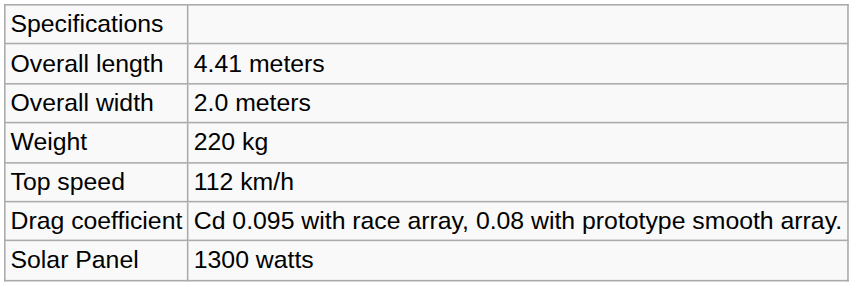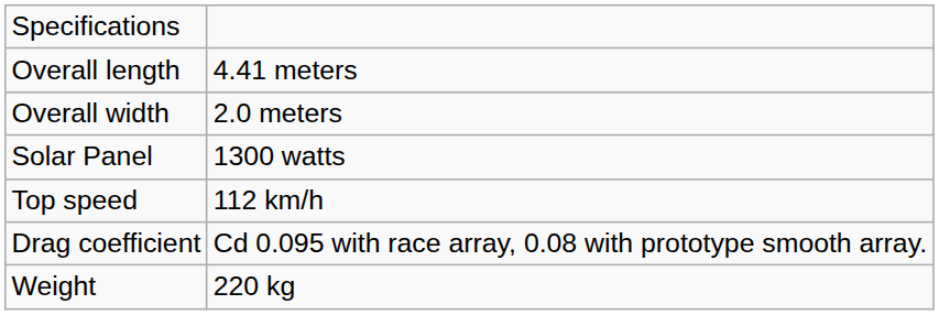 <table class="wikitable" border="1">
 <tr>
 <td>Specifications</td>
 </tr>
 <tr>
 <td>Overall length</td>
 <td>4.41 meters</td>
 </tr>
 <tr>
 <td>Overall width</td>
 <td>2.0 meters</td>
 </tr>
 <tr>
-<td>Weight</td>
-<td>220 kg</td>
+<td>Solar Panel</td>
+<td>1300 watts</td>
 </tr>
 <tr>
 <td>Top speed</td>
 <td>112 km/h</td>
 </tr>
 <tr>
 <td>Drag coefficient</td>
 <td>Cd 0.095 with race array, 0.08 with prototype smooth array.</td>
 </tr>
 <tr>
-<td>Solar Panel</td>
-<td>1300 watts</td>
+<td>Weight</td>
+<td>220 kg</td>
 </tr>
 </table>
